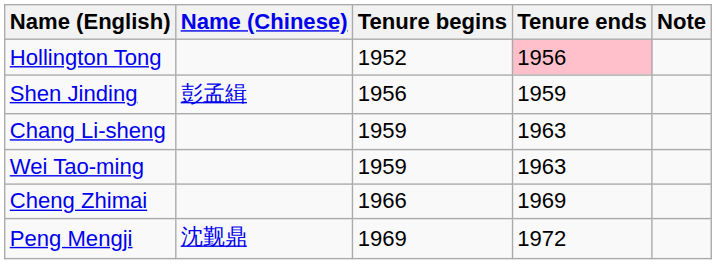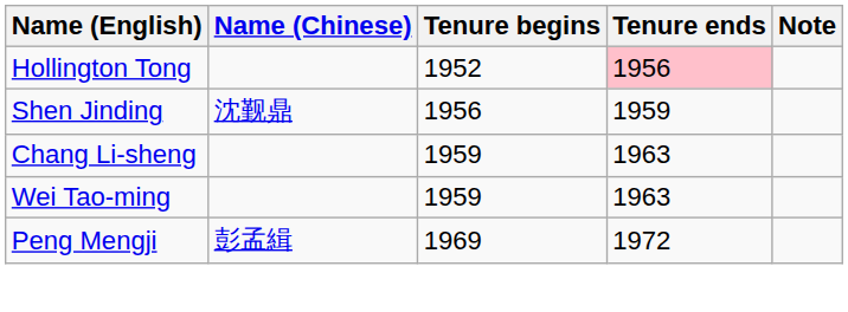 <table class="wikitable">
 <tr>
 <th>Name (English)</th>
 <th><a href='#'>Name (Chinese)</a></th>
 <th>Tenure begins</th>
 <th>Tenure ends</th>
 <th>Note</th>
 </tr>
 <tr>
 <td><a href='#'>Hollington Tong</a></td>
 <td></td>
 <td>1952</td>
 <td style="background: pink;">1956</td>
 <td></td>
 </tr>
 <tr>
 <td><a href='#'>Shen Jinding</a></td>
-<td><a href='#'>彭孟緝</a></td>
+<td><a href='#'>沈觐鼎</a></td>
 <td>1956</td>
 <td>1959</td>
 <td></td>
 </tr>
 <tr>
 <td><a href='#'>Chang Li-sheng</a></td>
 <td></td>
 <td>1959</td>
 <td>1963</td>
 <td></td>
 </tr>
 <tr>
 <td><a href='#'>Wei Tao-ming</a></td>
 <td></td>
 <td>1959</td>
 <td>1963</td>
 <td></td>
 </tr>
 <tr>
-<td><a href='#'>Cheng Zhimai</a></td>
-<td></td>
-<td>1966</td>
-<td>1969</td>
-<td></td>
-</tr>
-<tr>
 <td><a href='#'>Peng Mengji</a></td>
-<td><a href='#'>沈觐鼎</a></td>
+<td><a href='#'>彭孟緝</a></td>
 <td>1969</td>
 <td>1972</td>
 <td></td>
 </tr>
 </table>
